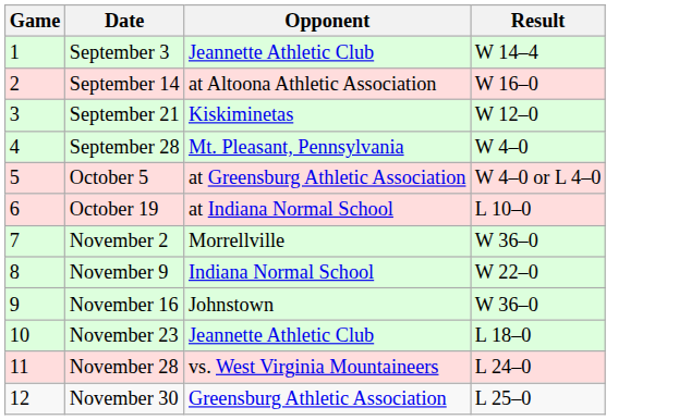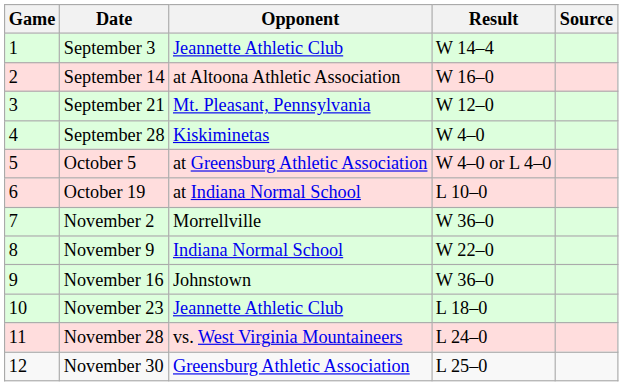 <table class="wikitable">
 <tr>
 <th>Game</th>
 <th>Date</th>
 <th>Opponent</th>
 <th>Result</th>
+<th>Source</th>
 </tr>
 <tr style="background: #ddffdd;">
 <td>1</td>
 <td>September 3</td>
 <td><a href='#'>Jeannette Athletic Club</a></td>
 <td>W 14–4</td>
+<td></td>
 </tr>
 <tr style="background: #ffdddd;">
 <td>2</td>
 <td>September 14</td>
 <td>at Altoona Athletic Association</td>
 <td>W 16–0</td>
+<td></td>
 </tr>
 <tr style="background: #ddffdd;">
 <td>3</td>
 <td>September 21</td>
-<td><a href='#'>Kiskiminetas</a></td>
+<td><a href='#'>Mt. Pleasant, Pennsylvania</a></td>
 <td>W 12–0</td>
+<td></td>
 </tr>
 <tr style="background: #ddffdd;">
 <td>4</td>
 <td>September 28</td>
-<td><a href='#'>Mt. Pleasant, Pennsylvania</a></td>
+<td><a href='#'>Kiskiminetas</a></td>
 <td>W 4–0</td>
+<td></td>
 </tr>
 <tr style="background: #ffdddd;">
 <td>5</td>
 <td>October 5</td>
 <td>at <a href='#'>Greensburg Athletic Association</a></td>
 <td>W 4–0 or L 4–0</td>
+<td></td>
 </tr>
 <tr style="background: #ffdddd;">
 <td>6</td>
 <td>October 19</td>
 <td>at <a href='#'>Indiana Normal School</a></td>
 <td>L 10–0</td>
+<td></td>
 </tr>
 <tr style="background: #ddffdd;">
 <td>7</td>
 <td>November 2</td>
 <td>Morrellville</td>
 <td>W 36–0</td>
+<td></td>
 </tr>
 <tr style="background: #ddffdd;">
 <td>8</td>
 <td>November 9</td>
 <td><a href='#'>Indiana Normal School</a></td>
 <td>W 22–0</td>
+<td></td>
 </tr>
 <tr style="background: #ddffdd;">
 <td>9</td>
 <td>November 16</td>
 <td>Johnstown</td>
 <td>W 36–0</td>
+<td></td>
 </tr>
 <tr style="background: #ddffdd;">
 <td>10</td>
 <td>November 23</td>
 <td><a href='#'>Jeannette Athletic Club</a></td>
 <td>L 18–0</td>
+<td></td>
 </tr>
 <tr style="background: #ffdddd;">
 <td>11</td>
 <td>November 28</td>
 <td>vs. <a href='#'>West Virginia Mountaineers</a></td>
 <td>L 24–0</td>
+<td></td>
 </tr>
 <tr style="background: #f8f8f8;">
 <td>12</td>
 <td>November 30</td>
 <td><a href='#'>Greensburg Athletic Association</a></td>
 <td>L 25–0</td>
+<td></td>
 </tr>
 </table>
